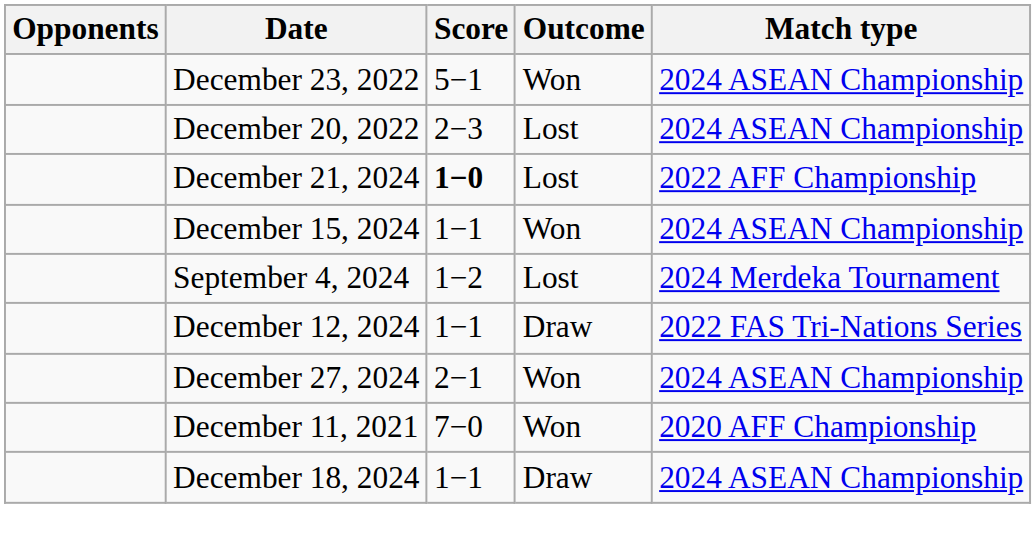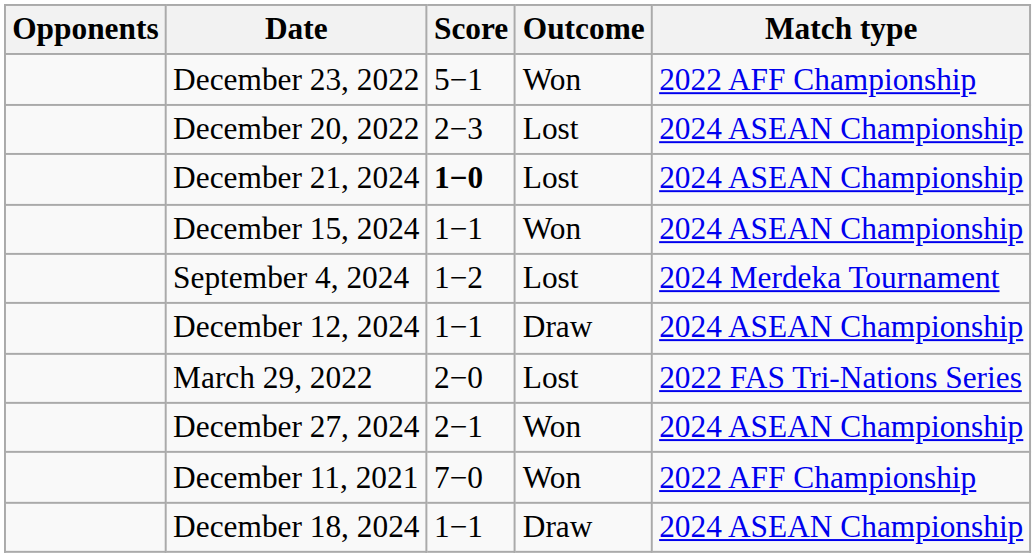 <table class="wikitable">
 <tr>
 <th>Opponents</th>
 <th>Date</th>
 <th>Score</th>
 <th>Outcome</th>
 <th>Match type</th>
 </tr>
 <tr>
 <td></td>
 <td>December 23, 2022</td>
 <td>5−1</td>
 <td>Won</td>
-<td><a href='#'>2024 ASEAN Championship</a></td>
+<td><a href='#'>2022 AFF Championship</a></td>
 </tr>
 <tr>
 <td></td>
 <td>December 20, 2022</td>
 <td>2−3</td>
 <td>Lost</td>
 <td><a href='#'>2024 ASEAN Championship</a></td>
 </tr>
 <tr>
 <td></td>
 <td>December 21, 2024</td>
 <td><strong>1−0</strong></td>
 <td>Lost</td>
-<td><a href='#'>2022 AFF Championship</a></td>
+<td><a href='#'>2024 ASEAN Championship</a></td>
 </tr>
 <tr>
 <td></td>
 <td>December 15, 2024</td>
 <td>1−1</td>
 <td>Won</td>
 <td><a href='#'>2024 ASEAN Championship</a></td>
 </tr>
 <tr>
 <td></td>
 <td>September 4, 2024</td>
 <td>1−2</td>
 <td>Lost</td>
 <td><a href='#'>2024 Merdeka Tournament</a></td>
 </tr>
 <tr>
 <td></td>
 <td>December 12, 2024</td>
 <td>1−1</td>
 <td>Draw</td>
+<td><a href='#'>2024 ASEAN Championship</a></td>
+</tr>
+<tr>
+<td></td>
+<td>March 29, 2022</td>
+<td>2−0</td>
+<td>Lost</td>
 <td><a href='#'>2022 FAS Tri-Nations Series</a></td>
 </tr>
 <tr>
 <td></td>
 <td>December 27, 2024</td>
 <td>2−1</td>
 <td>Won</td>
 <td><a href='#'>2024 ASEAN Championship</a></td>
 </tr>
 <tr>
 <td></td>
 <td>December 11, 2021</td>
 <td>7−0</td>
 <td>Won</td>
-<td><a href='#'>2020 AFF Championship</a></td>
+<td><a href='#'>2022 AFF Championship</a></td>
 </tr>
 <tr>
 <td></td>
 <td>December 18, 2024</td>
 <td>1−1</td>
 <td>Draw</td>
 <td><a href='#'>2024 ASEAN Championship</a></td>
 </tr>
 </table>
